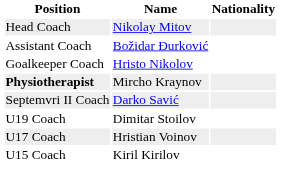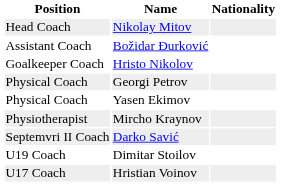 <table class="toccolours">
 <tr>
 <th bgcolor=>Position</th>
 <th bgcolor=>Name</th>
 <th bgcolor=>Nationality</th>
 </tr>
 <tr style="background:#eee;">
 <td>Head Coach</td>
 <td><a href='#'>Nikolay Mitov</a></td>
 <td></td>
 </tr>
 <tr>
 <td>Assistant Coach</td>
 <td><a href='#'>Božidar Đurković</a></td>
 <td></td>
 </tr>
 <tr>
 <td>Goalkeeper Coach</td>
 <td><a href='#'>Hristo Nikolov</a></td>
 <td></td>
 </tr>
 <tr style="background:#eee;">
-<td><strong>Physiotherapist</strong></td>
+<td>Physical Coach</td>
+<td>Georgi Petrov</td>
+<td></td>
+</tr>
+<tr>
+<td>Physical Coach</td>
+<td>Yasen Ekimov</td>
+<td></td>
+</tr>
+<tr style="background:#eee;">
+<td>Physiotherapist</td>
 <td>Mircho Kraynov</td>
 <td></td>
 </tr>
 <tr style="background:#eee;">
 <td>Septemvri II Coach</td>
 <td><a href='#'>Darko Savić</a></td>
 <td></td>
 </tr>
 <tr>
 <td>U19 Coach</td>
 <td>Dimitar Stoilov</td>
 <td></td>
 </tr>
 <tr style="background:#eee;">
 <td>U17 Coach</td>
 <td>Hristian Voinov</td>
 <td></td>
 </tr>
 <tr>
-<td>U15 Coach</td>
-<td>Kiril Kirilov</td>
-<td></td>
-</tr>
-<tr>
 </tr>
 </table>
